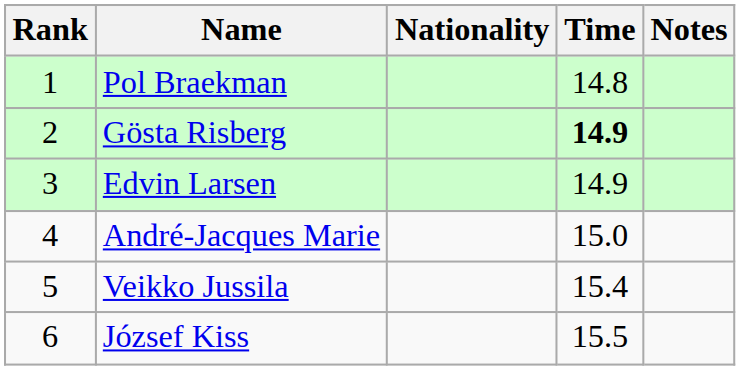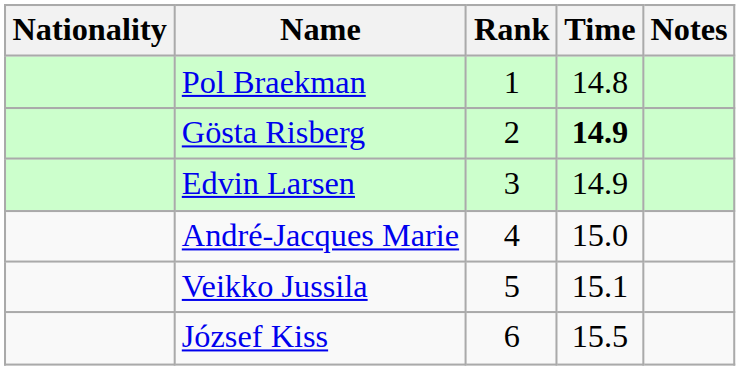 <table class="wikitable sortable" style="text-align:center">
 <tr>
+<th>Nationality</th>
+<th>Name</th>
 <th>Rank</th>
-<th>Name</th>
-<th>Nationality</th>
 <th>Time</th>
 <th>Notes</th>
 </tr>
 <tr bgcolor=ccffcc>
+<td align=left></td>
+<td align=left><a href='#'>Pol Braekman</a></td>
 <td>1</td>
-<td align=left><a href='#'>Pol Braekman</a></td>
-<td align=left></td>
 <td>14.8</td>
 <td></td>
 </tr>
 <tr bgcolor=ccffcc>
+<td align=left></td>
+<td align=left><a href='#'>Gösta Risberg</a></td>
 <td>2</td>
-<td align=left><a href='#'>Gösta Risberg</a></td>
-<td align=left></td>
 <td><strong>14.9</strong></td>
 <td></td>
 </tr>
 <tr bgcolor=ccffcc>
+<td align=left></td>
+<td align=left><a href='#'>Edvin Larsen</a></td>
 <td>3</td>
-<td align=left><a href='#'>Edvin Larsen</a></td>
-<td align=left></td>
 <td>14.9</td>
 <td></td>
 </tr>
 <tr>
+<td align=left></td>
+<td align=left><a href='#'>André-Jacques Marie</a></td>
 <td>4</td>
-<td align=left><a href='#'>André-Jacques Marie</a></td>
-<td align=left></td>
 <td>15.0</td>
 <td></td>
 </tr>
 <tr>
+<td align=left></td>
+<td align=left><a href='#'>Veikko Jussila</a></td>
 <td>5</td>
-<td align=left><a href='#'>Veikko Jussila</a></td>
-<td align=left></td>
-<td>15.4</td>
+<td>15.1</td>
 <td></td>
 </tr>
 <tr>
+<td align=left></td>
+<td align=left><a href='#'>József Kiss</a></td>
 <td>6</td>
-<td align=left><a href='#'>József Kiss</a></td>
-<td align=left></td>
 <td>15.5</td>
 <td></td>
 </tr>
 </table>
